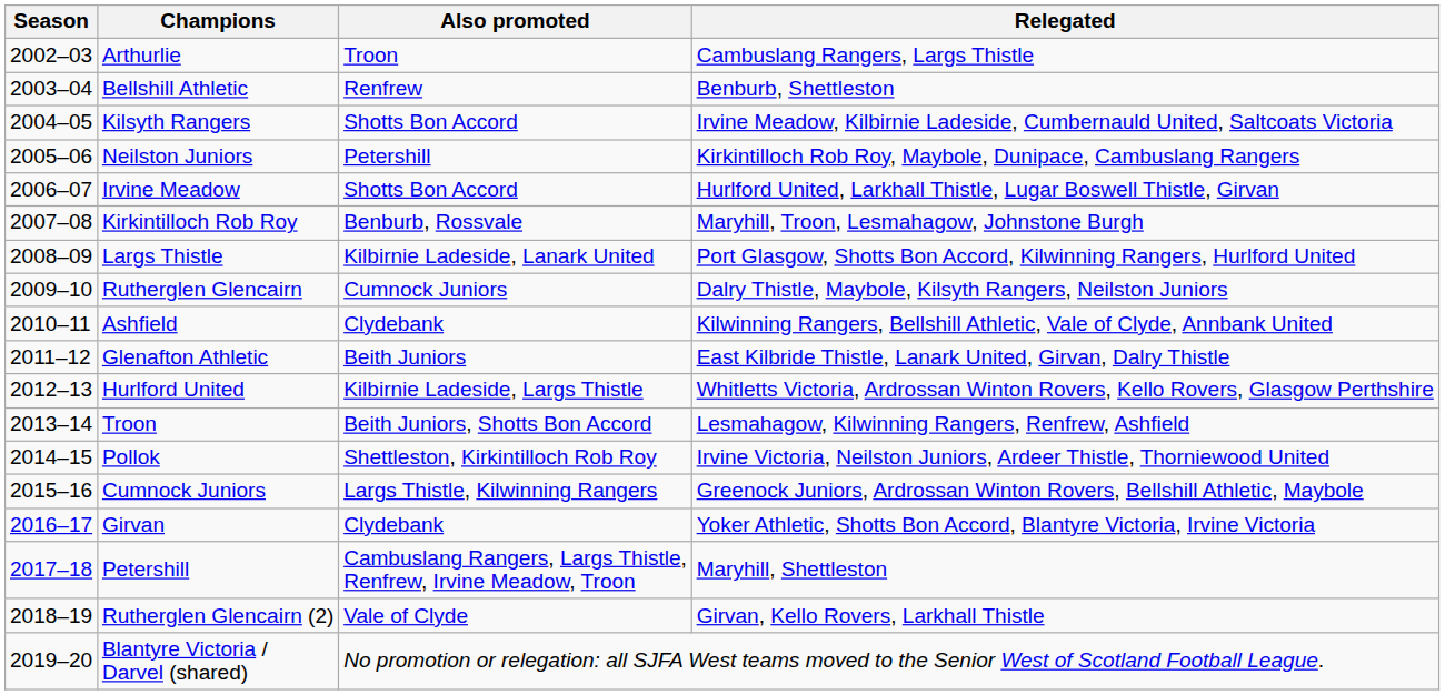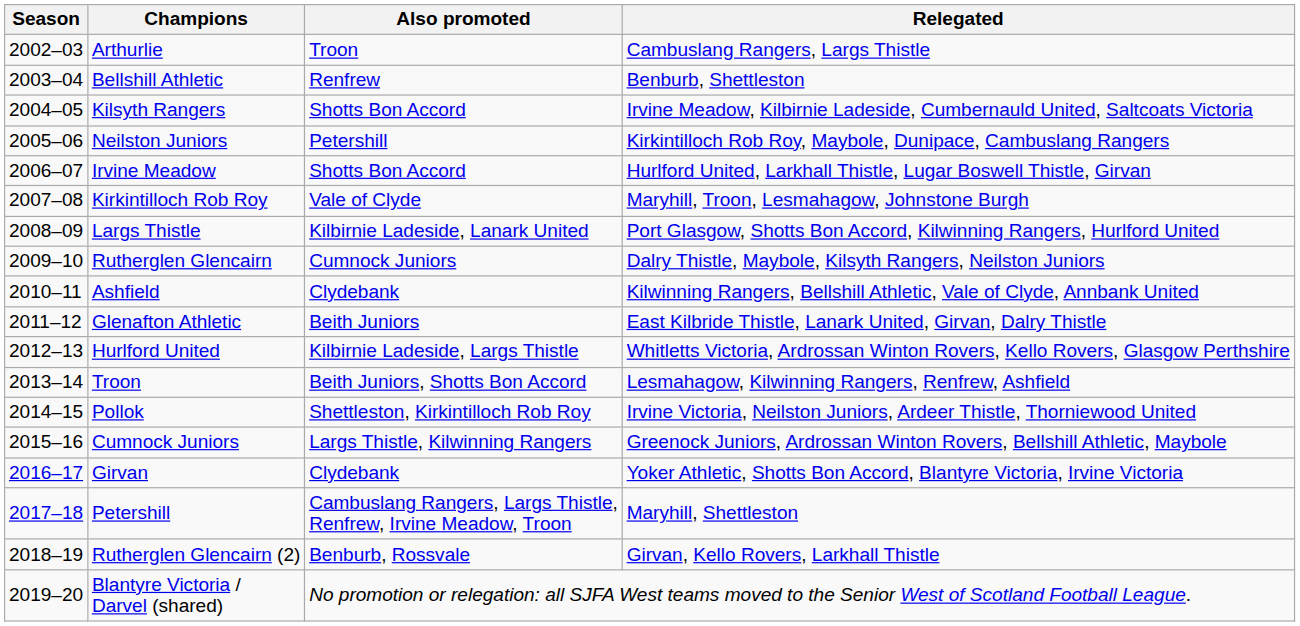 <table class="wikitable" style="text-align:left;">
 <tr>
 <th>Season</th>
 <th>Champions</th>
 <th>Also promoted</th>
 <th>Relegated</th>
 </tr>
 <tr>
 <td style="text-align:left;">2002–03</td>
 <td><a href='#'>Arthurlie</a></td>
 <td><a href='#'>Troon</a></td>
 <td><a href='#'>Cambuslang Rangers</a>, <a href='#'>Largs Thistle</a></td>
 </tr>
 <tr>
 <td style="text-align:left;">2003–04</td>
 <td><a href='#'>Bellshill Athletic</a></td>
 <td><a href='#'>Renfrew</a></td>
 <td><a href='#'>Benburb</a>, <a href='#'>Shettleston</a></td>
 </tr>
 <tr>
 <td style="text-align:left;">2004–05</td>
 <td><a href='#'>Kilsyth Rangers</a></td>
 <td><a href='#'>Shotts Bon Accord</a></td>
 <td><a href='#'>Irvine Meadow</a>, <a href='#'>Kilbirnie Ladeside</a>, <a href='#'>Cumbernauld United</a>, <a href='#'>Saltcoats Victoria</a></td>
 </tr>
 <tr>
 <td style="text-align:left;">2005–06</td>
 <td><a href='#'>Neilston Juniors</a></td>
 <td><a href='#'>Petershill</a></td>
 <td><a href='#'>Kirkintilloch Rob Roy</a>, <a href='#'>Maybole</a>, <a href='#'>Dunipace</a>, <a href='#'>Cambuslang Rangers</a></td>
 </tr>
 <tr>
 <td style="text-align:left;">2006–07</td>
 <td><a href='#'>Irvine Meadow</a></td>
 <td><a href='#'>Shotts Bon Accord</a></td>
 <td><a href='#'>Hurlford United</a>, <a href='#'>Larkhall Thistle</a>, <a href='#'>Lugar Boswell Thistle</a>, <a href='#'>Girvan</a></td>
 </tr>
 <tr>
 <td style="text-align:left;">2007–08</td>
 <td><a href='#'>Kirkintilloch Rob Roy</a></td>
-<td><a href='#'>Benburb</a>, <a href='#'>Rossvale</a></td>
+<td><a href='#'>Vale of Clyde</a></td>
 <td><a href='#'>Maryhill</a>, <a href='#'>Troon</a>, <a href='#'>Lesmahagow</a>, <a href='#'>Johnstone Burgh</a></td>
 </tr>
 <tr>
 <td style="text-align:left;">2008–09</td>
 <td><a href='#'>Largs Thistle</a></td>
 <td><a href='#'>Kilbirnie Ladeside</a>, <a href='#'>Lanark United</a></td>
 <td><a href='#'>Port Glasgow</a>, <a href='#'>Shotts Bon Accord</a>, <a href='#'>Kilwinning Rangers</a>, <a href='#'>Hurlford United</a></td>
 </tr>
 <tr>
 <td style="text-align:left;">2009–10</td>
 <td><a href='#'>Rutherglen Glencairn</a></td>
 <td><a href='#'>Cumnock Juniors</a></td>
 <td><a href='#'>Dalry Thistle</a>, <a href='#'>Maybole</a>, <a href='#'>Kilsyth Rangers</a>, <a href='#'>Neilston Juniors</a></td>
 </tr>
 <tr>
 <td style="text-align:left;">2010–11</td>
 <td><a href='#'>Ashfield</a></td>
 <td><a href='#'>Clydebank</a></td>
 <td><a href='#'>Kilwinning Rangers</a>, <a href='#'>Bellshill Athletic</a>, <a href='#'>Vale of Clyde</a>, <a href='#'>Annbank United</a></td>
 </tr>
 <tr>
 <td style="text-align:left;">2011–12</td>
 <td><a href='#'>Glenafton Athletic</a></td>
 <td><a href='#'>Beith Juniors</a></td>
 <td><a href='#'>East Kilbride Thistle</a>, <a href='#'>Lanark United</a>, <a href='#'>Girvan</a>, <a href='#'>Dalry Thistle</a></td>
 </tr>
 <tr>
 <td style="text-align:left;">2012–13</td>
 <td><a href='#'>Hurlford United</a></td>
 <td><a href='#'>Kilbirnie Ladeside</a>, <a href='#'>Largs Thistle</a></td>
 <td><a href='#'>Whitletts Victoria</a>, <a href='#'>Ardrossan Winton Rovers</a>, <a href='#'>Kello Rovers</a>, <a href='#'>Glasgow Perthshire</a></td>
 </tr>
 <tr>
 <td style="text-align:left;">2013–14</td>
 <td><a href='#'>Troon</a></td>
 <td><a href='#'>Beith Juniors</a>, <a href='#'>Shotts Bon Accord</a></td>
 <td><a href='#'>Lesmahagow</a>, <a href='#'>Kilwinning Rangers</a>, <a href='#'>Renfrew</a>, <a href='#'>Ashfield</a></td>
 </tr>
 <tr>
 <td style="text-align:left;">2014–15</td>
 <td><a href='#'>Pollok</a></td>
 <td><a href='#'>Shettleston</a>, <a href='#'>Kirkintilloch Rob Roy</a></td>
 <td><a href='#'>Irvine Victoria</a>, <a href='#'>Neilston Juniors</a>, <a href='#'>Ardeer Thistle</a>, <a href='#'>Thorniewood United</a></td>
 </tr>
 <tr>
 <td style="text-align:left;">2015–16</td>
 <td><a href='#'>Cumnock Juniors</a></td>
 <td><a href='#'>Largs Thistle</a>, <a href='#'>Kilwinning Rangers</a></td>
 <td><a href='#'>Greenock Juniors</a>, <a href='#'>Ardrossan Winton Rovers</a>, <a href='#'>Bellshill Athletic</a>, <a href='#'>Maybole</a></td>
 </tr>
 <tr>
 <td style="text-align:left;"><a href='#'>2016–17</a></td>
 <td><a href='#'>Girvan</a></td>
 <td><a href='#'>Clydebank</a></td>
 <td><a href='#'>Yoker Athletic</a>, <a href='#'>Shotts Bon Accord</a>, <a href='#'>Blantyre Victoria</a>, <a href='#'>Irvine Victoria</a></td>
 </tr>
 <tr>
 <td style="text-align:left;"><a href='#'>2017–18</a></td>
 <td><a href='#'>Petershill</a></td>
 <td><a href='#'>Cambuslang Rangers</a>, <a href='#'>Largs Thistle</a>,<br><a href='#'>Renfrew</a>, <a href='#'>Irvine Meadow</a>, <a href='#'>Troon</a></td>
 <td><a href='#'>Maryhill</a>, <a href='#'>Shettleston</a></td>
 </tr>
 <tr>
 <td style="text-align:left;">2018–19</td>
 <td><a href='#'>Rutherglen Glencairn</a> (2)</td>
-<td><a href='#'>Vale of Clyde</a></td>
+<td><a href='#'>Benburb</a>, <a href='#'>Rossvale</a></td>
 <td><a href='#'>Girvan</a>, <a href='#'>Kello Rovers</a>, <a href='#'>Larkhall Thistle</a></td>
 </tr>
 <tr>
 <td style="text-align:left;">2019–20</td>
 <td><a href='#'>Blantyre Victoria</a> /<br><a href='#'>Darvel</a> (shared)</td>
 <td colspan=3><em>No promotion or relegation: all SJFA West teams moved to the Senior <a href='#'>West of Scotland Football League</a></em>.</td>
 </tr>
 </table>
